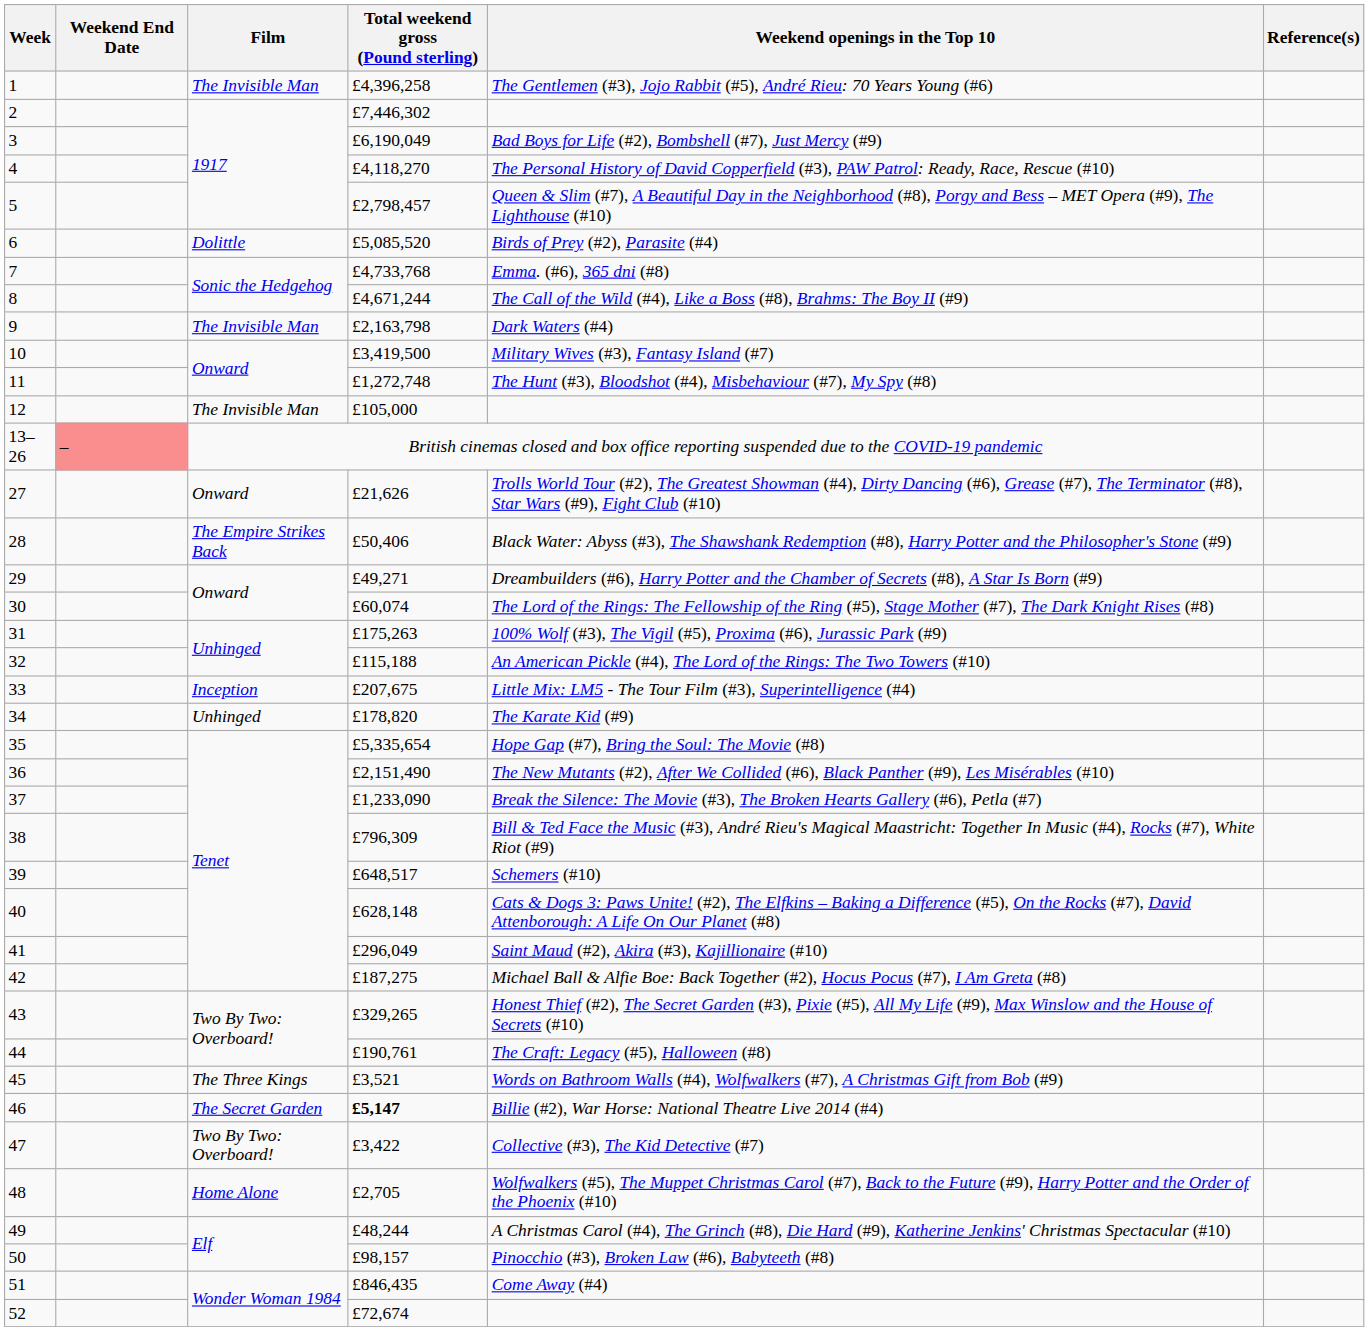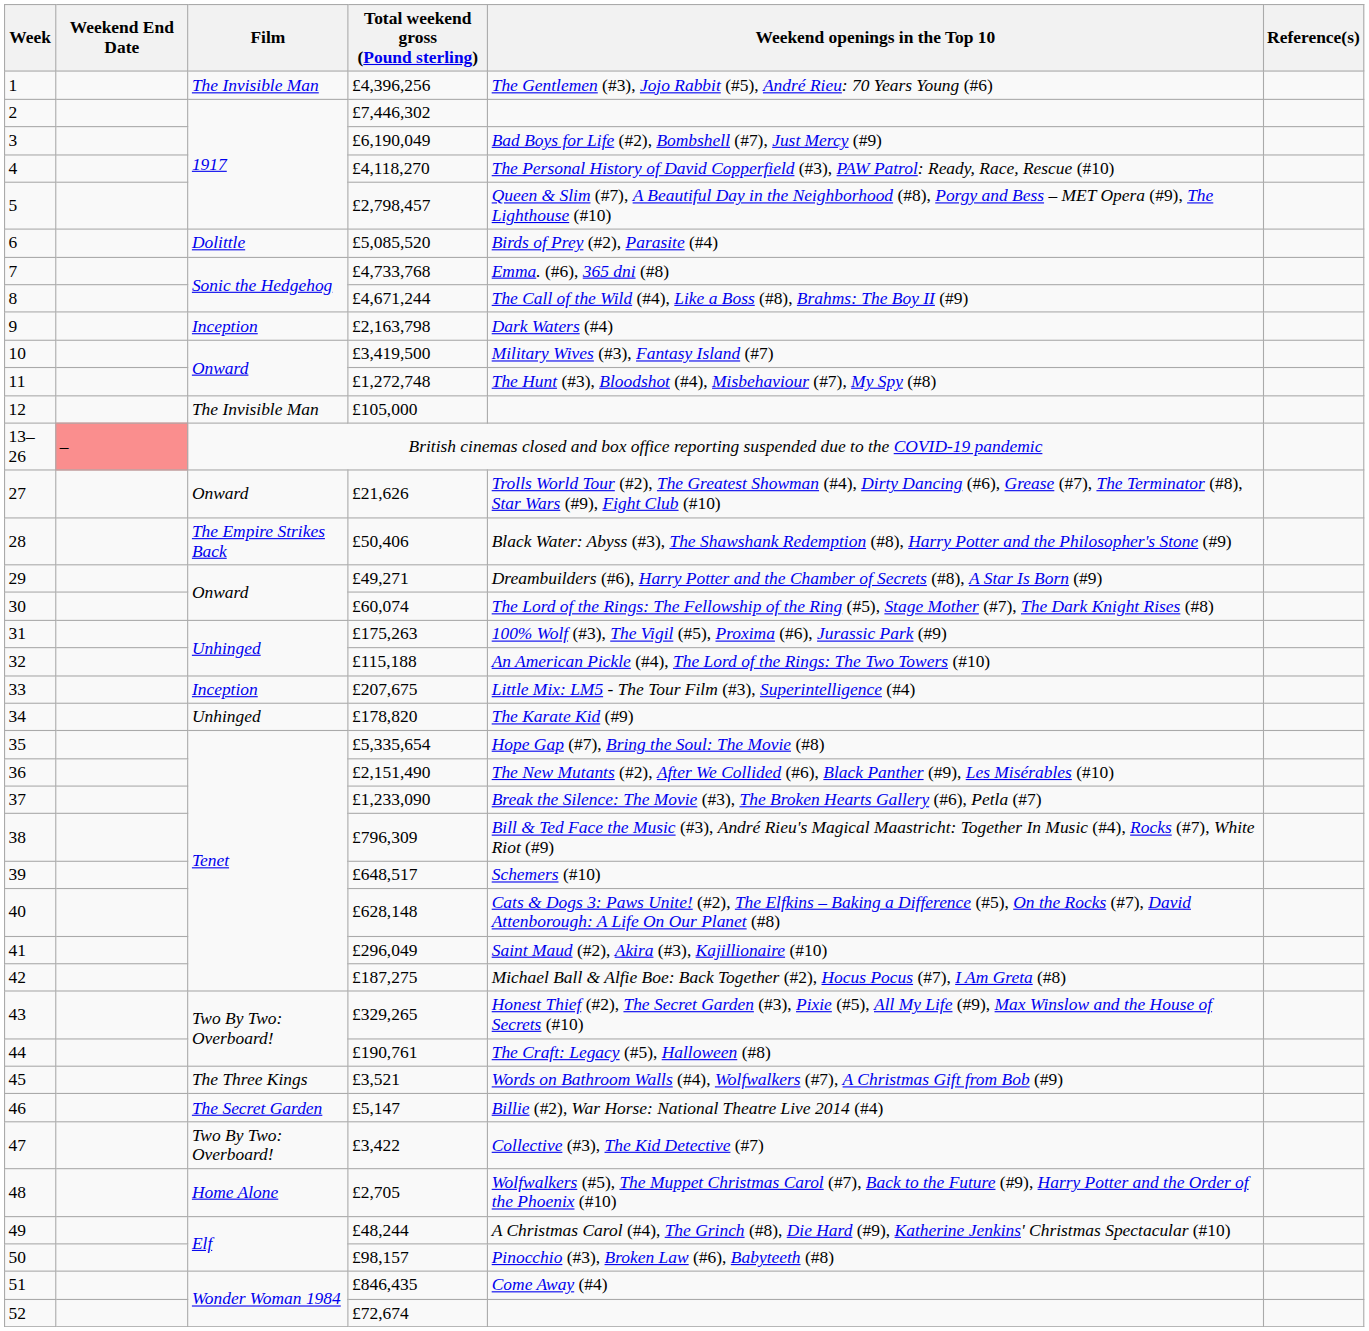 <table class="wikitable sortable">
 <tr>
 <th>Week</th>
 <th>Weekend End Date</th>
 <th>Film</th>
 <th>Total weekend gross<br>(<a href='#'>Pound sterling</a>)</th>
 <th>Weekend openings in the Top 10</th>
 <th>Reference(s)</th>
 </tr>
 <tr>
 <td>1</td>
 <td></td>
 <td><em><a href='#'>The Invisible Man</a></em></td>
-<td>£4,396,258</td>
+<td>£4,396,256</td>
 <td><em><a href='#'>The Gentlemen</a></em> (#3), <em><a href='#'>Jojo Rabbit</a></em> (#5), <em><a href='#'>André Rieu</a>: 70 Years Young</em> (#6)</td>
 <td align="center"></td>
 </tr>
 <tr>
 <td>2</td>
 <td></td>
 <td rowspan="4"><em><a href='#'>1917</a></em></td>
 <td>£7,446,302</td>
 <td></td>
 <td align="center"></td>
 </tr>
 <tr>
 <td>3</td>
 <td></td>
 <td>£6,190,049</td>
 <td><em><a href='#'>Bad Boys for Life</a></em> (#2), <em><a href='#'>Bombshell</a></em> (#7), <em><a href='#'>Just Mercy</a></em> (#9)</td>
 <td align="center"></td>
 </tr>
 <tr>
 <td>4</td>
 <td></td>
 <td>£4,118,270</td>
 <td><em><a href='#'>The Personal History of David Copperfield</a></em> (#3), <em><a href='#'>PAW Patrol</a>: Ready, Race, Rescue</em> (#10)</td>
 <td align="center"></td>
 </tr>
 <tr>
 <td>5</td>
 <td></td>
 <td>£2,798,457</td>
 <td><em><a href='#'>Queen & Slim</a></em> (#7), <em><a href='#'>A Beautiful Day in the Neighborhood</a></em> (#8), <em><a href='#'>Porgy and Bess</a> – MET Opera</em> (#9), <em><a href='#'>The Lighthouse</a></em> (#10)</td>
 <td align="center"></td>
 </tr>
 <tr>
 <td>6</td>
 <td></td>
 <td><em><a href='#'>Dolittle</a></em></td>
 <td>£5,085,520</td>
 <td><em><a href='#'>Birds of Prey</a></em> (#2), <em><a href='#'>Parasite</a></em> (#4)</td>
 <td align="center"></td>
 </tr>
 <tr>
 <td>7</td>
 <td></td>
 <td rowspan="2"><em><a href='#'>Sonic the Hedgehog</a></em></td>
 <td>£4,733,768</td>
 <td><em><a href='#'>Emma</a>.</em> (#6), <em><a href='#'>365 dni</a></em> (#8)</td>
 <td align="center"></td>
 </tr>
 <tr>
 <td>8</td>
 <td></td>
 <td>£4,671,244</td>
 <td><em><a href='#'>The Call of the Wild</a></em> (#4), <em><a href='#'>Like a Boss</a></em> (#8), <em><a href='#'>Brahms: The Boy II</a></em> (#9)</td>
 <td align="center"></td>
 </tr>
 <tr>
 <td>9</td>
 <td></td>
-<td><em><a href='#'>The Invisible Man</a></em></td>
+<td><em><a href='#'>Inception</a></em></td>
 <td>£2,163,798</td>
 <td><em><a href='#'>Dark Waters</a></em> (#4)</td>
 <td align="center"></td>
 </tr>
 <tr>
 <td>10</td>
 <td></td>
 <td rowspan="2"><em><a href='#'>Onward</a></em></td>
 <td>£3,419,500</td>
 <td><em><a href='#'>Military Wives</a></em> (#3), <em><a href='#'>Fantasy Island</a></em> (#7)</td>
 <td align="center"></td>
 </tr>
 <tr>
 <td>11</td>
 <td></td>
 <td>£1,272,748</td>
 <td><em><a href='#'>The Hunt</a></em> (#3), <em><a href='#'>Bloodshot</a></em> (#4), <em><a href='#'>Misbehaviour</a></em> (#7), <em><a href='#'>My Spy</a></em> (#8)</td>
 <td align="center"></td>
 </tr>
 <tr>
 <td>12</td>
 <td></td>
 <td><em>The Invisible Man</em></td>
 <td>£105,000 </td>
 <td></td>
 <td align="center"></td>
 </tr>
 <tr>
 <td>13–26</td>
 <td style="background: #fa8e8e;"> – </td>
 <td align="center" colspan="3"><em>British cinemas closed and box office reporting suspended due to the <a href='#'>COVID-19 pandemic</a></em></td>
 <td align="center"></td>
 </tr>
 <tr>
 <td>27</td>
 <td></td>
 <td><em>Onward</em></td>
 <td>£21,626</td>
 <td><em><a href='#'>Trolls World Tour</a></em> (#2), <em><a href='#'>The Greatest Showman</a></em> (#4), <em><a href='#'>Dirty Dancing</a></em> (#6), <em><a href='#'>Grease</a></em> (#7), <em><a href='#'>The Terminator</a></em> (#8), <em><a href='#'>Star Wars</a></em> (#9), <em><a href='#'>Fight Club</a></em> (#10)</td>
 <td align="center"></td>
 </tr>
 <tr>
 <td>28</td>
 <td></td>
 <td><em><a href='#'>The Empire Strikes Back</a></em></td>
 <td>£50,406</td>
 <td><em>Black Water: Abyss</em> (#3), <em><a href='#'>The Shawshank Redemption</a></em> (#8), <em><a href='#'>Harry Potter and the Philosopher's Stone</a></em> (#9)</td>
 <td align="center"></td>
 </tr>
 <tr>
 <td>29</td>
 <td></td>
 <td rowspan="2"><em>Onward</em></td>
 <td>£49,271</td>
 <td><em>Dreambuilders</em> (#6), <em><a href='#'>Harry Potter and the Chamber of Secrets</a></em> (#8), <em><a href='#'>A Star Is Born</a></em> (#9)</td>
 <td align="center"></td>
 </tr>
 <tr>
 <td>30</td>
 <td></td>
 <td>£60,074</td>
 <td><em><a href='#'>The Lord of the Rings: The Fellowship of the Ring</a></em> (#5), <em><a href='#'>Stage Mother</a></em> (#7), <em><a href='#'>The Dark Knight Rises</a></em> (#8)</td>
 <td align="center"></td>
 </tr>
 <tr>
 <td>31</td>
 <td></td>
 <td rowspan="2"><em><a href='#'>Unhinged</a></em></td>
 <td>£175,263</td>
 <td><em><a href='#'>100% Wolf</a></em> (#3), <em><a href='#'>The Vigil</a></em> (#5), <em><a href='#'>Proxima</a></em> (#6), <em><a href='#'>Jurassic Park</a></em> (#9)</td>
 <td align="center"></td>
 </tr>
 <tr>
 <td>32</td>
 <td></td>
 <td>£115,188</td>
 <td><em><a href='#'>An American Pickle</a></em> (#4), <em><a href='#'>The Lord of the Rings: The Two Towers</a></em> (#10)</td>
 <td align="center"></td>
 </tr>
 <tr>
 <td>33</td>
 <td></td>
 <td><em><a href='#'>Inception</a></em></td>
 <td>£207,675</td>
 <td><em><a href='#'>Little Mix: LM5</a> - The Tour Film</em> (#3), <em><a href='#'>Superintelligence</a></em> (#4)</td>
 <td align="center"></td>
 </tr>
 <tr>
 <td>34</td>
 <td></td>
 <td><em>Unhinged</em></td>
 <td>£178,820</td>
 <td><em><a href='#'>The Karate Kid</a></em> (#9)</td>
 <td align="center"></td>
 </tr>
 <tr>
 <td>35</td>
 <td></td>
 <td rowspan="8"><em><a href='#'>Tenet</a></em></td>
 <td>£5,335,654</td>
 <td><em><a href='#'>Hope Gap</a></em> (#7), <em><a href='#'>Bring the Soul: The Movie</a></em> (#8)</td>
 <td align="center"></td>
 </tr>
 <tr>
 <td>36</td>
 <td></td>
 <td>£2,151,490</td>
 <td><em><a href='#'>The New Mutants</a></em> (#2), <em><a href='#'>After We Collided</a></em> (#6), <em><a href='#'>Black Panther</a></em> (#9), <em><a href='#'>Les Misérables</a></em> (#10)</td>
 <td align="center"></td>
 </tr>
 <tr>
 <td>37</td>
 <td></td>
 <td>£1,233,090</td>
 <td><em><a href='#'>Break the Silence: The Movie</a></em> (#3), <em><a href='#'>The Broken Hearts Gallery</a></em> (#6), <em>Petla</em> (#7)</td>
 <td align="center"></td>
 </tr>
 <tr>
 <td>38</td>
 <td></td>
 <td>£796,309</td>
 <td><em><a href='#'>Bill & Ted Face the Music</a></em> (#3), <em>André Rieu's Magical Maastricht: Together In Music</em> (#4), <em><a href='#'>Rocks</a></em> (#7), <em>White Riot</em> (#9)</td>
 <td align="center"></td>
 </tr>
 <tr>
 <td>39</td>
 <td></td>
 <td>£648,517</td>
 <td><em><a href='#'>Schemers</a></em> (#10)</td>
 <td align="center"></td>
 </tr>
 <tr>
 <td>40</td>
 <td></td>
 <td>£628,148</td>
 <td><em><a href='#'>Cats & Dogs 3: Paws Unite!</a></em> (#2), <em><a href='#'>The Elfkins – Baking a Difference</a></em> (#5), <em><a href='#'>On the Rocks</a></em> (#7), <em><a href='#'>David Attenborough: A Life On Our Planet</a></em> (#8)</td>
 <td align="center"></td>
 </tr>
 <tr>
 <td>41</td>
 <td></td>
 <td>£296,049</td>
 <td><em><a href='#'>Saint Maud</a></em> (#2), <em><a href='#'>Akira</a></em> (#3), <em><a href='#'>Kajillionaire</a></em> (#10)</td>
 <td align="center"></td>
 </tr>
 <tr>
 <td>42</td>
 <td></td>
 <td>£187,275</td>
 <td><em>Michael Ball & Alfie Boe: Back Together</em> (#2), <em><a href='#'>Hocus Pocus</a></em> (#7), <em><a href='#'>I Am Greta</a></em> (#8)</td>
 <td align="center"></td>
 </tr>
 <tr>
 <td>43</td>
 <td></td>
 <td rowspan="2"><em>Two By Two: Overboard!</em></td>
 <td>£329,265</td>
 <td><em><a href='#'>Honest Thief</a></em> (#2), <em><a href='#'>The Secret Garden</a></em> (#3), <em><a href='#'>Pixie</a></em> (#5), <em><a href='#'>All My Life</a></em> (#9), <em><a href='#'>Max Winslow and the House of Secrets</a></em> (#10)</td>
 <td align="center"></td>
 </tr>
 <tr>
 <td>44</td>
 <td></td>
 <td>£190,761</td>
 <td><em><a href='#'>The Craft: Legacy</a></em> (#5), <em><a href='#'>Halloween</a></em> (#8)</td>
 <td align="center"></td>
 </tr>
 <tr>
 <td>45</td>
 <td></td>
 <td><em>The Three Kings</em></td>
 <td>£3,521</td>
 <td><em><a href='#'>Words on Bathroom Walls</a></em> (#4), <em><a href='#'>Wolfwalkers</a></em> (#7), <em><a href='#'>A Christmas Gift from Bob</a></em> (#9)</td>
 <td align="center"></td>
 </tr>
 <tr>
 <td>46</td>
 <td></td>
 <td><em><a href='#'>The Secret Garden</a></em></td>
-<td><strong>£5,147</strong></td>
+<td>£5,147</td>
 <td><em><a href='#'>Billie</a></em> (#2), <em>War Horse: National Theatre Live 2014</em> (#4)</td>
 <td align="center"></td>
 </tr>
 <tr>
 <td>47</td>
 <td></td>
 <td><em>Two By Two: Overboard!</em></td>
 <td>£3,422</td>
 <td><em><a href='#'>Collective</a></em> (#3), <em><a href='#'>The Kid Detective</a></em> (#7)</td>
 <td align="center"></td>
 </tr>
 <tr>
 <td>48</td>
 <td></td>
 <td><em><a href='#'>Home Alone</a></em></td>
 <td>£2,705</td>
 <td><em><a href='#'>Wolfwalkers</a></em> (#5), <em><a href='#'>The Muppet Christmas Carol</a></em> (#7), <em><a href='#'>Back to the Future</a></em> (#9), <em><a href='#'>Harry Potter and the Order of the Phoenix</a></em> (#10)</td>
 <td align="center"></td>
 </tr>
 <tr>
 <td>49</td>
 <td></td>
 <td rowspan="2"><em><a href='#'>Elf</a></em> </td>
 <td>£48,244</td>
 <td><em>A Christmas Carol</em> (#4), <em><a href='#'>The Grinch</a></em> (#8), <em><a href='#'>Die Hard</a></em> (#9), <em><a href='#'>Katherine Jenkins</a>' Christmas Spectacular</em> (#10)</td>
 <td align="center"></td>
 </tr>
 <tr>
 <td>50</td>
 <td></td>
 <td>£98,157</td>
 <td><em><a href='#'>Pinocchio</a></em> (#3), <em><a href='#'>Broken Law</a></em> (#6), <em><a href='#'>Babyteeth</a></em> (#8)</td>
 <td align="center"></td>
 </tr>
 <tr>
 <td>51</td>
 <td></td>
 <td rowspan="2"><em><a href='#'>Wonder Woman 1984</a></em></td>
 <td>£846,435</td>
 <td><em><a href='#'>Come Away</a></em> (#4)</td>
 <td align="center"></td>
 </tr>
 <tr>
 <td>52</td>
 <td></td>
 <td>£72,674</td>
 <td></td>
 <td align="center"></td>
 </tr>
 </table>
